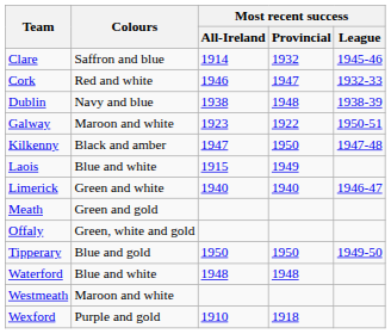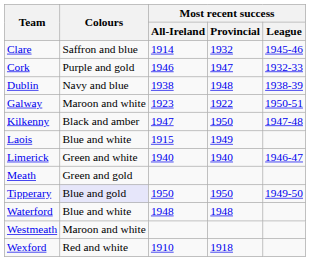 <table class="wikitable">
 <tr>
 <th rowspan="2">Team</th>
 <th rowspan="2">Colours</th>
 <th colspan="3">Most recent success</th>
 </tr>
 <tr>
 <th>All-Ireland</th>
 <th>Provincial</th>
 <th>League</th>
 </tr>
 <tr>
 <td><a href='#'>Clare</a></td>
 <td>Saffron and blue</td>
 <td><a href='#'>1914</a></td>
 <td><a href='#'>1932</a></td>
 <td><a href='#'>1945-46</a></td>
 </tr>
 <tr>
 <td><a href='#'>Cork</a></td>
-<td>Red and white</td>
+<td>Purple and gold</td>
 <td><a href='#'>1946</a></td>
 <td><a href='#'>1947</a></td>
 <td><a href='#'>1932-33</a></td>
 </tr>
 <tr>
 <td><a href='#'>Dublin</a></td>
 <td>Navy and blue</td>
 <td><a href='#'>1938</a></td>
 <td><a href='#'>1948</a></td>
 <td><a href='#'>1938-39</a></td>
 </tr>
 <tr>
 <td><a href='#'>Galway</a></td>
 <td>Maroon and white</td>
 <td><a href='#'>1923</a></td>
 <td><a href='#'>1922</a></td>
 <td><a href='#'>1950-51</a></td>
 </tr>
 <tr>
 <td><a href='#'>Kilkenny</a></td>
 <td>Black and amber</td>
 <td><a href='#'>1947</a></td>
 <td><a href='#'>1950</a></td>
 <td><a href='#'>1947-48</a></td>
 </tr>
 <tr>
 <td><a href='#'>Laois</a></td>
 <td>Blue and white</td>
 <td><a href='#'>1915</a></td>
 <td><a href='#'>1949</a></td>
 <td></td>
 </tr>
 <tr>
 <td><a href='#'>Limerick</a></td>
 <td>Green and white</td>
 <td><a href='#'>1940</a></td>
 <td><a href='#'>1940</a></td>
 <td><a href='#'>1946-47</a></td>
 </tr>
 <tr>
 <td><a href='#'>Meath</a></td>
 <td>Green and gold</td>
 <td></td>
 <td></td>
 <td></td>
 </tr>
 <tr>
-<td><a href='#'>Offaly</a></td>
-<td>Green, white and gold</td>
-<td></td>
-<td></td>
-<td></td>
-</tr>
-<tr>
 <td><a href='#'>Tipperary</a></td>
-<td>Blue and gold</td>
+<td style="background: lavender;">Blue and gold</td>
 <td><a href='#'>1950</a></td>
 <td><a href='#'>1950</a></td>
 <td><a href='#'>1949-50</a></td>
 </tr>
 <tr>
 <td><a href='#'>Waterford</a></td>
 <td>Blue and white</td>
 <td><a href='#'>1948</a></td>
 <td><a href='#'>1948</a></td>
 <td></td>
 </tr>
 <tr>
 <td><a href='#'>Westmeath</a></td>
 <td>Maroon and white</td>
 <td></td>
 <td></td>
 <td></td>
 </tr>
 <tr>
 <td><a href='#'>Wexford</a></td>
-<td>Purple and gold</td>
+<td>Red and white</td>
 <td><a href='#'>1910</a></td>
 <td><a href='#'>1918</a></td>
 <td></td>
 </tr>
 </table>
